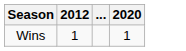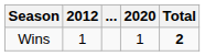 <table class="wikitable">
 <tr>
 <th>Season</th>
 <th>2012</th>
 <th>...</th>
 <th>2020</th>
+<th><strong>Total</strong></th>
 </tr>
 <tr align="center">
 <td>Wins</td>
 <td>1</td>
 <td></td>
 <td>1</td>
+<td><strong>2</strong></td>
 </tr>
 </table>
